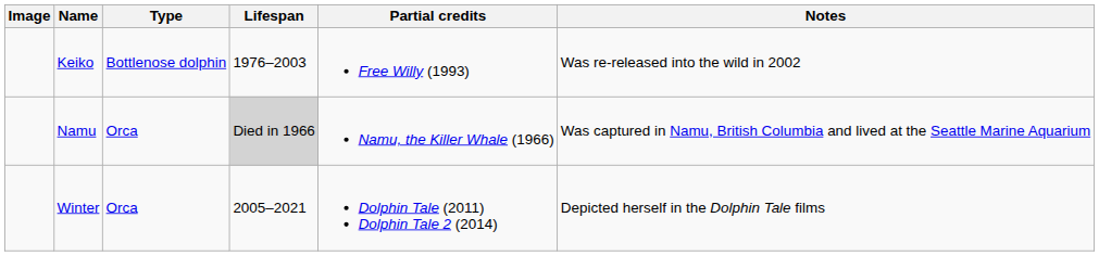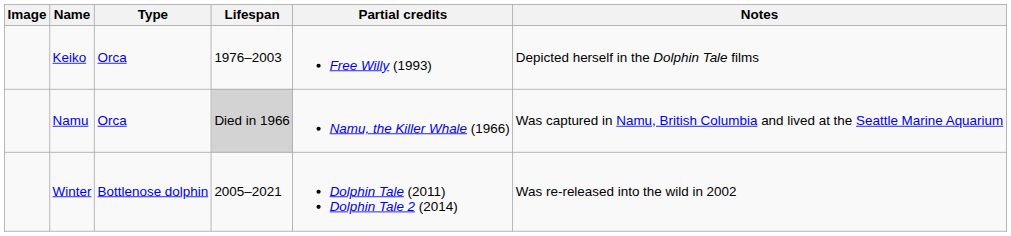 <table class="wikitable sortable">
 <tr>
 <th scope="col" class="unsortable">Image</th>
 <th>Name</th>
 <th>Type</th>
 <th>Lifespan</th>
 <th class=unsortable>Partial credits</th>
 <th class=unsortable>Notes</th>
 </tr>
 <tr>
 <td></td>
 <td><a href='#'>Keiko</a></td>
-<td><a href='#'>Bottlenose dolphin</a></td>
+<td><a href='#'>Orca</a></td>
 <td>1976–2003</td>
 <td><br><ul><li><em><a href='#'>Free Willy</a></em> (1993)</li></ul></td>
-<td>Was re-released into the wild in 2002</td>
+<td>Depicted herself in the <em>Dolphin Tale</em> films</td>
 </tr>
 <tr>
 <td></td>
 <td><a href='#'>Namu</a></td>
 <td><a href='#'>Orca</a></td>
 <td style="background: lightgrey;">Died in 1966</td>
 <td><br><ul><li><em><a href='#'>Namu, the Killer Whale</a></em> (1966)</li></ul></td>
 <td>Was captured in <a href='#'>Namu, British Columbia</a> and lived at the <a href='#'>Seattle Marine Aquarium</a></td>
 </tr>
 <tr>
 <td></td>
 <td><a href='#'>Winter</a></td>
-<td><a href='#'>Orca</a></td>
+<td><a href='#'>Bottlenose dolphin</a></td>
 <td>2005–2021</td>
 <td><br><ul><li><em><a href='#'>Dolphin Tale</a></em> (2011)</li><li><em><a href='#'>Dolphin Tale 2</a></em> (2014)</li></ul></td>
-<td>Depicted herself in the <em>Dolphin Tale</em> films</td>
+<td>Was re-released into the wild in 2002</td>
 </tr>
 </table>
